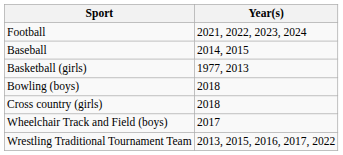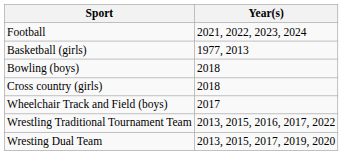 <table class="wikitable">
 <tr>
 <th>Sport</th>
 <th>Year(s)</th>
 </tr>
 <tr>
 <td>Football</td>
 <td>2021, 2022, 2023, 2024</td>
-</tr>
-<tr>
-<td>Baseball</td>
-<td>2014, 2015</td>
 </tr>
 <tr>
 <td>Basketball (girls)</td>
 <td>1977, 2013</td>
 </tr>
 <tr>
 <td>Bowling (boys)</td>
 <td>2018</td>
 </tr>
 <tr>
 <td>Cross country (girls)</td>
 <td>2018</td>
 </tr>
 <tr>
 <td>Wheelchair Track and Field (boys)</td>
 <td>2017</td>
 </tr>
 <tr>
 <td>Wrestling Traditional Tournament Team</td>
 <td>2013, 2015, 2016, 2017, 2022</td>
 </tr>
+<tr>
+<td>Wresting Dual Team</td>
+<td>2013, 2015, 2017, 2019, 2020</td>
+</tr>
 </table>
